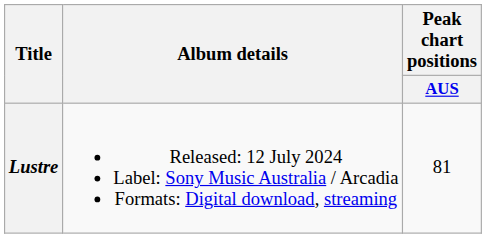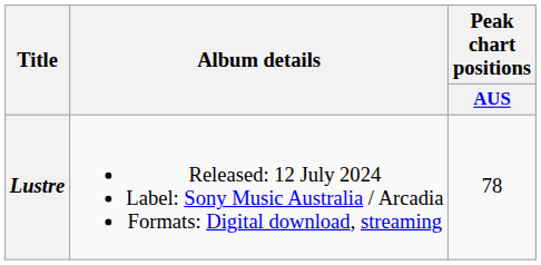 <table class="wikitable plainrowheaders" style="text-align:center;">
 <tr>
 <th scope="col" rowspan="2">Title</th>
 <th scope="col" rowspan="2">Album details</th>
 <th scope="col" colspan="1">Peak chart positions</th>
 </tr>
 <tr>
 <th scope="col" style="width:3em;font-size:90%"><a href='#'>AUS</a><br></th>
 </tr>
 <tr>
 <th scope="row"><em>Lustre</em></th>
 <td><br><ul><li>Released: 12 July 2024</li><li>Label: <a href='#'>Sony Music Australia</a> / Arcadia</li><li>Formats: <a href='#'>Digital download</a>, <a href='#'>streaming</a></li></ul></td>
-<td>81</td>
+<td>78</td>
 </tr>
 </table>
